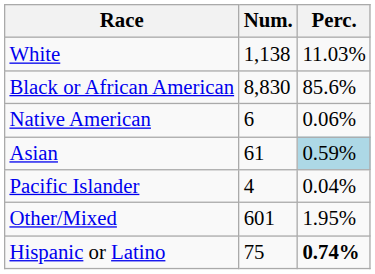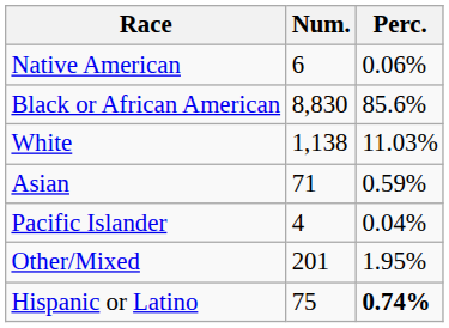 <table class="wikitable">
 <tr>
 <th>Race</th>
 <th>Num.</th>
 <th>Perc.</th>
 </tr>
 <tr>
-<td><a href='#'>White</a></td>
-<td>1,138</td>
-<td>11.03%</td>
+<td><a href='#'>Native American</a></td>
+<td>6</td>
+<td>0.06%</td>
 </tr>
 <tr>
 <td><a href='#'>Black or African American</a></td>
 <td>8,830</td>
 <td>85.6%</td>
 </tr>
 <tr>
-<td><a href='#'>Native American</a></td>
-<td>6</td>
-<td>0.06%</td>
+<td><a href='#'>White</a></td>
+<td>1,138</td>
+<td>11.03%</td>
 </tr>
 <tr>
 <td><a href='#'>Asian</a></td>
-<td>61</td>
-<td style="background: lightblue;">0.59%</td>
+<td>71</td>
+<td>0.59%</td>
 </tr>
 <tr>
 <td><a href='#'>Pacific Islander</a></td>
 <td>4</td>
 <td>0.04%</td>
 </tr>
 <tr>
 <td><a href='#'>Other/Mixed</a></td>
-<td>601</td>
+<td>201</td>
 <td>1.95%</td>
 </tr>
 <tr>
 <td><a href='#'>Hispanic</a> or <a href='#'>Latino</a></td>
 <td>75</td>
 <td><strong>0.74%</strong></td>
 </tr>
 </table>
